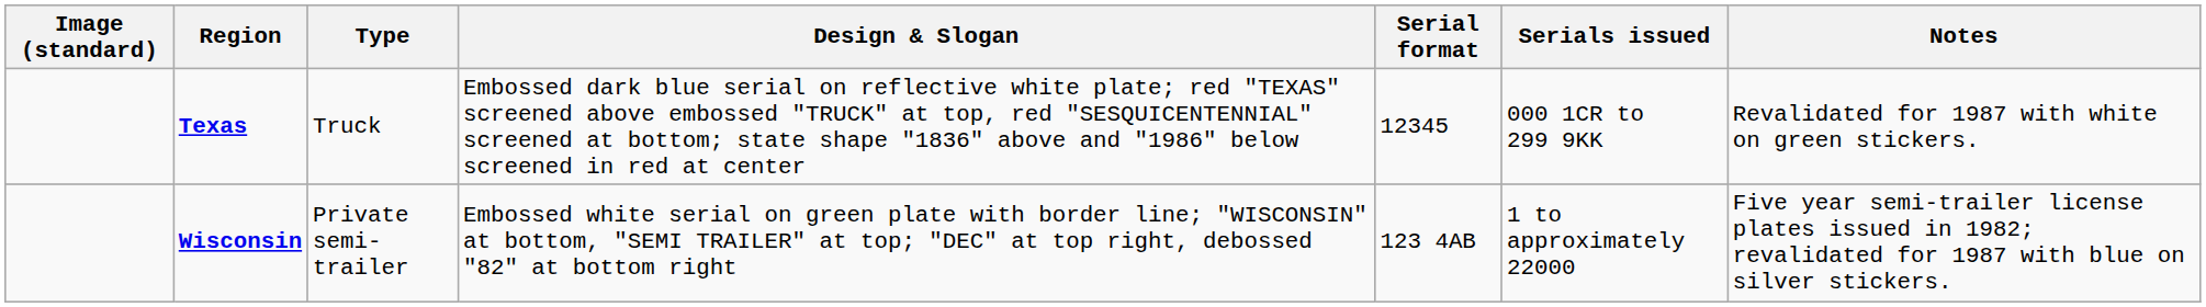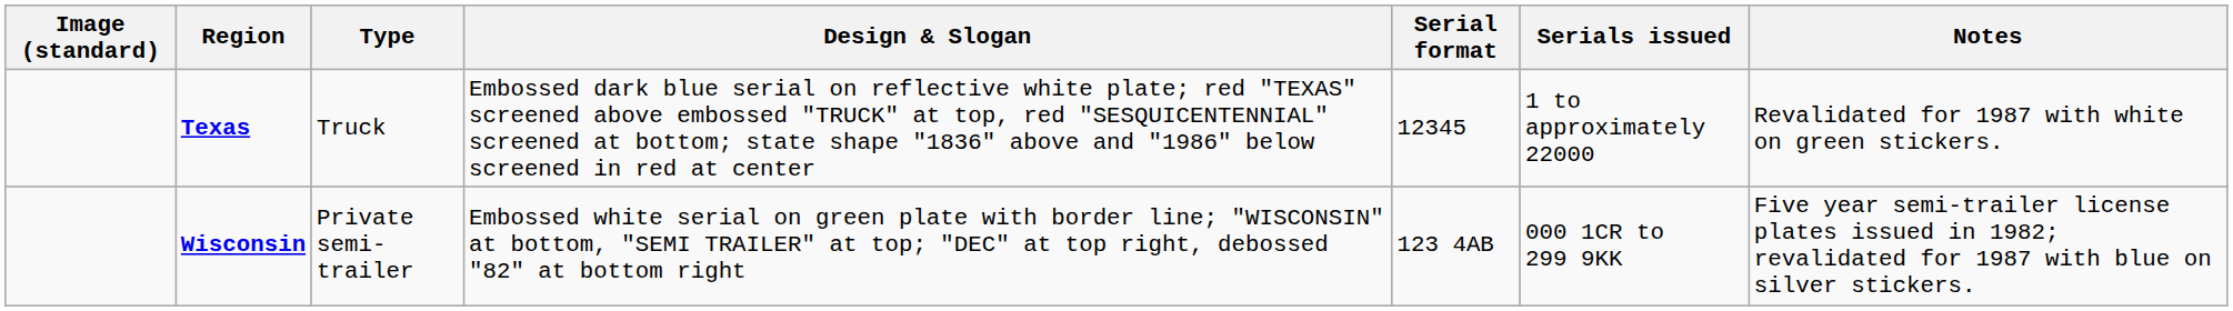 <table class="wikitable">
 <tr>
 <th>Image (standard)</th>
 <th>Region</th>
 <th>Type</th>
 <th>Design & Slogan</th>
 <th>Serial format</th>
 <th>Serials issued</th>
 <th>Notes</th>
 </tr>
 <tr>
 <td></td>
 <td><a href='#'><strong>Texas</strong></a></td>
 <td>Truck</td>
 <td>Embossed dark blue serial on reflective white plate; red "TEXAS" screened above embossed "TRUCK" at top, red "SESQUICENTENNIAL" screened at bottom; state shape "1836" above and "1986" below screened in red at center</td>
 <td>12345</td>
-<td>000 1CR to 299 9KK</td>
+<td> 1 to approximately 22000</td>
 <td>Revalidated for 1987 with white on green stickers.</td>
 </tr>
 <tr>
 <td></td>
 <td rowspan="2"><a href='#'><strong>Wisconsin</strong></a></td>
 <td rowspan="2">Private semi-trailer</td>
 <td>Embossed white serial on green plate with border line; "WISCONSIN" at bottom, "SEMI TRAILER" at top; "DEC" at top right, debossed "82" at bottom right</td>
 <td>123 4AB</td>
-<td> 1 to approximately 22000</td>
+<td>000 1CR to 299 9KK</td>
 <td>Five year semi-trailer license plates issued in 1982; revalidated for 1987 with blue on silver stickers.</td>
 </tr>
 </table>
